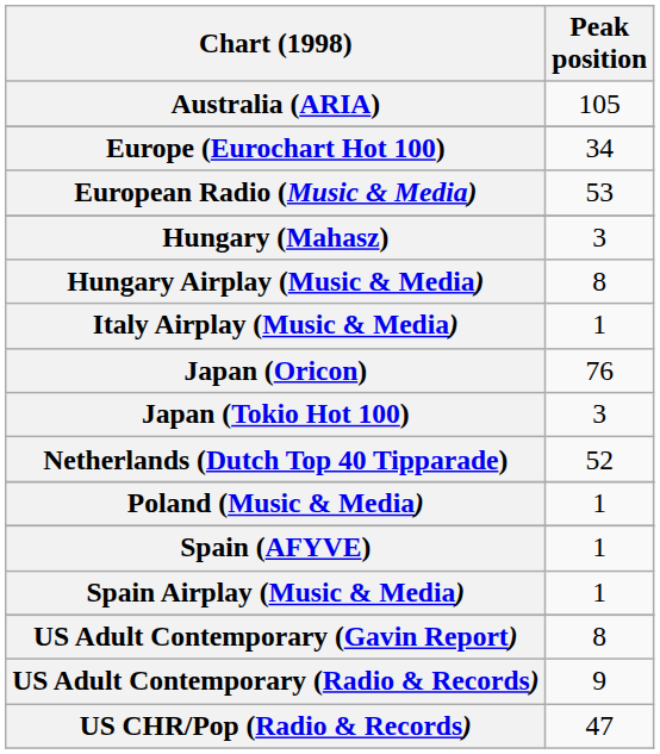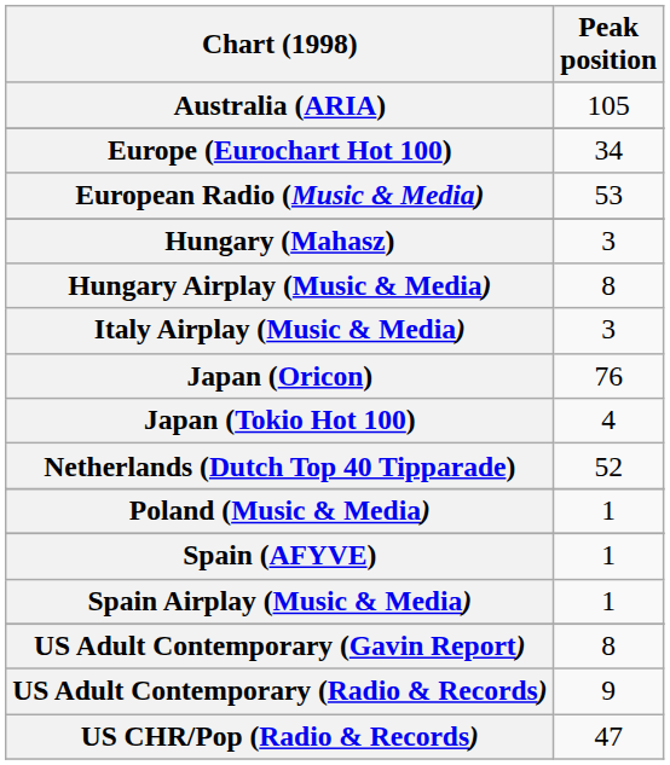 <table class="wikitable sortable plainrowheaders" style="text-align:center">
 <tr>
 <th scope="col">Chart (1998)</th>
 <th scope="col">Peak<br>position</th>
 </tr>
 <tr>
 <th scope="row">Australia (<a href='#'>ARIA</a>)</th>
 <td>105</td>
 </tr>
 <tr>
 </tr>
 <tr>
 <th scope="row">Europe (<a href='#'>Eurochart Hot 100</a>)</th>
 <td>34</td>
 </tr>
 <tr>
 <th scope="row">European Radio (<em><a href='#'>Music & Media</a>)<br></th>
 <td>53</td>
 </tr>
 <tr>
 </tr>
 <tr>
 <th scope="row">Hungary (<a href='#'>Mahasz</a>)</th>
 <td>3</td>
 </tr>
 <tr>
 <th scope="row">Hungary Airplay (</em><a href='#'>Music & Media</a><em>)</th>
 <td>8</td>
 </tr>
 <tr>
 <th scope="row">Italy Airplay (</em><a href='#'>Music & Media</a><em>)</th>
-<td>1</td>
+<td>3</td>
 </tr>
 <tr>
 <th scope="row">Japan (<a href='#'>Oricon</a>)</th>
 <td>76</td>
 </tr>
 <tr>
 <th scope="row">Japan (<a href='#'>Tokio Hot 100</a>)</th>
-<td>3</td>
+<td>4</td>
 </tr>
 <tr>
 <th scope="row">Netherlands (<a href='#'>Dutch Top 40 Tipparade</a>)</th>
 <td>52</td>
 </tr>
 <tr>
 </tr>
 <tr>
 <th scope="row">Poland (</em><a href='#'>Music & Media</a><em>)</th>
 <td>1</td>
 </tr>
 <tr>
 </tr>
 <tr>
 </tr>
 <tr>
 <th scope="row">Spain (<a href='#'>AFYVE</a>)<br></th>
 <td>1</td>
 </tr>
 <tr>
 <th scope="row">Spain Airplay (</em><a href='#'>Music & Media</a><em>)<br></th>
 <td>1</td>
 </tr>
 <tr>
 </tr>
 <tr>
 </tr>
 <tr>
 </tr>
 <tr>
 </tr>
 <tr>
 </tr>
 <tr>
 </tr>
 <tr>
 </tr>
 <tr>
 </tr>
 <tr>
 <th scope="row">US Adult Contemporary (</em><a href='#'>Gavin Report</a><em>)</th>
 <td>8</td>
 </tr>
 <tr>
 <th scope="row">US Adult Contemporary (</em><a href='#'>Radio & Records</a><em>)</th>
 <td>9</td>
 </tr>
 <tr>
 <th scope="row">US CHR/Pop (</em><a href='#'>Radio & Records</a><em>)</th>
 <td>47</td>
 </tr>
 </table>
